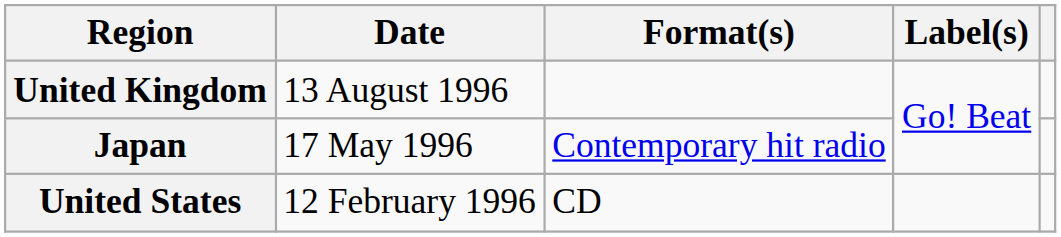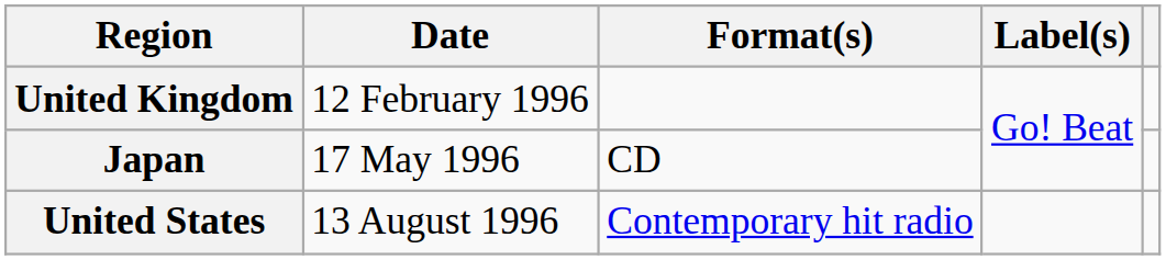 <table class="wikitable plainrowheaders">
 <tr>
 <th scope="col">Region</th>
 <th scope="col">Date</th>
 <th scope="col">Format(s)</th>
 <th scope="col">Label(s)</th>
 <th scope="col"></th>
 </tr>
 <tr>
 <th scope="row">United Kingdom</th>
-<td>13 August 1996</td>
+<td>12 February 1996</td>
 <td></td>
 <td rowspan="2"><a href='#'>Go! Beat</a></td>
 <td></td>
 </tr>
 <tr>
 <th scope="row">Japan</th>
 <td>17 May 1996</td>
-<td><a href='#'>Contemporary hit radio</a></td>
+<td>CD</td>
 <td></td>
 </tr>
 <tr>
 <th scope="row">United States</th>
-<td>12 February 1996</td>
-<td>CD</td>
+<td>13 August 1996</td>
+<td><a href='#'>Contemporary hit radio</a></td>
 <td></td>
 <td></td>
 </tr>
 </table>
